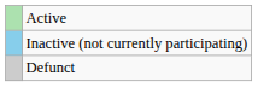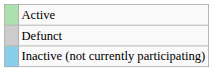 <table class="wikitable" style="font-size:95%">
 <tr>
 <td style="width:10px;background:#ace1af"></td>
 <td>Active</td>
 </tr>
 <tr>
+<td style="width:10px;background:#cccccc"></td>
+<td>Defunct</td>
+</tr>
+<tr>
 <td style="width:10px;background:#87CEEB"></td>
 <td>Inactive (not currently participating)</td>
 </tr>
-<tr>
-<td style="width:10px;background:#cccccc"></td>
-<td>Defunct</td>
-</tr>
 </table>
